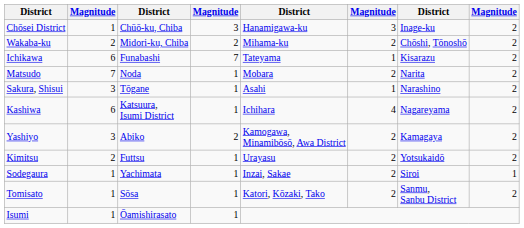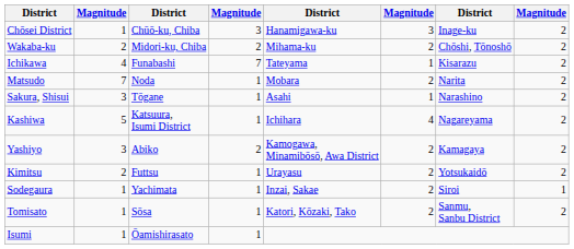 <table class="wikitable">
 <tr>
 <th>District</th>
 <th><a href='#'>Magnitude</a></th>
 <th>District</th>
 <th><a href='#'>Magnitude</a></th>
 <th>District</th>
 <th><a href='#'>Magnitude</a></th>
 <th>District</th>
 <th><a href='#'>Magnitude</a></th>
 </tr>
 <tr>
 <td><a href='#'>Chōsei District</a></td>
 <td style="text-align: right;">1</td>
 <td><a href='#'>Chūō-ku, Chiba</a></td>
 <td style="text-align: right;">3</td>
 <td><a href='#'>Hanamigawa-ku</a></td>
 <td style="text-align: right;">3</td>
 <td><a href='#'>Inage-ku</a></td>
 <td style="text-align: right;">2</td>
 </tr>
 <tr>
 <td><a href='#'>Wakaba-ku</a></td>
 <td style="text-align: right;">2</td>
 <td><a href='#'>Midori-ku, Chiba</a></td>
 <td style="text-align: right;">2</td>
 <td><a href='#'>Mihama-ku</a></td>
 <td style="text-align: right;">2</td>
 <td><a href='#'>Chōshi</a>, <a href='#'>Tōnoshō</a></td>
 <td style="text-align: right;">2</td>
 </tr>
 <tr>
 <td><a href='#'>Ichikawa</a></td>
-<td style="text-align: right;">6</td>
+<td style="text-align: right;">4</td>
 <td><a href='#'>Funabashi</a></td>
 <td style="text-align: right;">7</td>
 <td><a href='#'>Tateyama</a></td>
 <td style="text-align: right;">1</td>
 <td><a href='#'>Kisarazu</a></td>
 <td style="text-align: right;">2</td>
 </tr>
 <tr>
 <td><a href='#'>Matsudo</a></td>
 <td style="text-align: right;">7</td>
 <td><a href='#'>Noda</a></td>
 <td style="text-align: right;">1</td>
 <td><a href='#'>Mobara</a></td>
 <td style="text-align: right;">2</td>
 <td><a href='#'>Narita</a></td>
 <td style="text-align: right;">2</td>
 </tr>
 <tr>
 <td><a href='#'>Sakura</a>, <a href='#'>Shisui</a></td>
 <td style="text-align: right;">3</td>
 <td><a href='#'>Tōgane</a></td>
 <td style="text-align: right;">1</td>
 <td><a href='#'>Asahi</a></td>
 <td style="text-align: right;">1</td>
 <td><a href='#'>Narashino</a></td>
 <td style="text-align: right;">2</td>
 </tr>
 <tr>
 <td><a href='#'>Kashiwa</a></td>
-<td style="text-align: right;">6</td>
+<td style="text-align: right;">5</td>
 <td><a href='#'>Katsuura</a>,<br><a href='#'>Isumi District</a></td>
 <td style="text-align: right;">1</td>
 <td><a href='#'>Ichihara</a></td>
 <td style="text-align: right;">4</td>
 <td><a href='#'>Nagareyama</a></td>
 <td style="text-align: right;">2</td>
 </tr>
 <tr>
 <td><a href='#'>Yashiyo</a></td>
 <td style="text-align: right;">3</td>
 <td><a href='#'>Abiko</a></td>
 <td style="text-align: right;">2</td>
 <td><a href='#'>Kamogawa</a>,<br><a href='#'>Minamibōsō</a>, <a href='#'>Awa District</a></td>
 <td style="text-align: right;">2</td>
 <td><a href='#'>Kamagaya</a></td>
 <td style="text-align: right;">2</td>
 </tr>
 <tr>
 <td><a href='#'>Kimitsu</a></td>
 <td style="text-align: right;">2</td>
 <td><a href='#'>Futtsu</a></td>
 <td style="text-align: right;">1</td>
 <td><a href='#'>Urayasu</a></td>
 <td style="text-align: right;">2</td>
 <td><a href='#'>Yotsukaidō</a></td>
 <td style="text-align: right;">2</td>
 </tr>
 <tr>
 <td><a href='#'>Sodegaura</a></td>
 <td style="text-align: right;">1</td>
 <td><a href='#'>Yachimata</a></td>
 <td style="text-align: right;">1</td>
 <td><a href='#'>Inzai</a>, <a href='#'>Sakae</a></td>
 <td style="text-align: right;">2</td>
 <td><a href='#'>Siroi</a></td>
 <td style="text-align: right;">1</td>
 </tr>
 <tr>
 <td><a href='#'>Tomisato</a></td>
 <td style="text-align: right;">1</td>
 <td><a href='#'>Sōsa</a></td>
 <td style="text-align: right;">1</td>
 <td><a href='#'>Katori</a>, <a href='#'>Kōzaki</a>, <a href='#'>Tako</a></td>
 <td style="text-align: right;">2</td>
 <td><a href='#'>Sanmu</a>,<br><a href='#'>Sanbu District</a></td>
 <td style="text-align: right;">2</td>
 </tr>
 <tr>
 <td><a href='#'>Isumi</a></td>
 <td style="text-align: right;">1</td>
 <td><a href='#'>Ōamishirasato</a></td>
 <td style="text-align: right;">1</td>
 </tr>
 </table>
